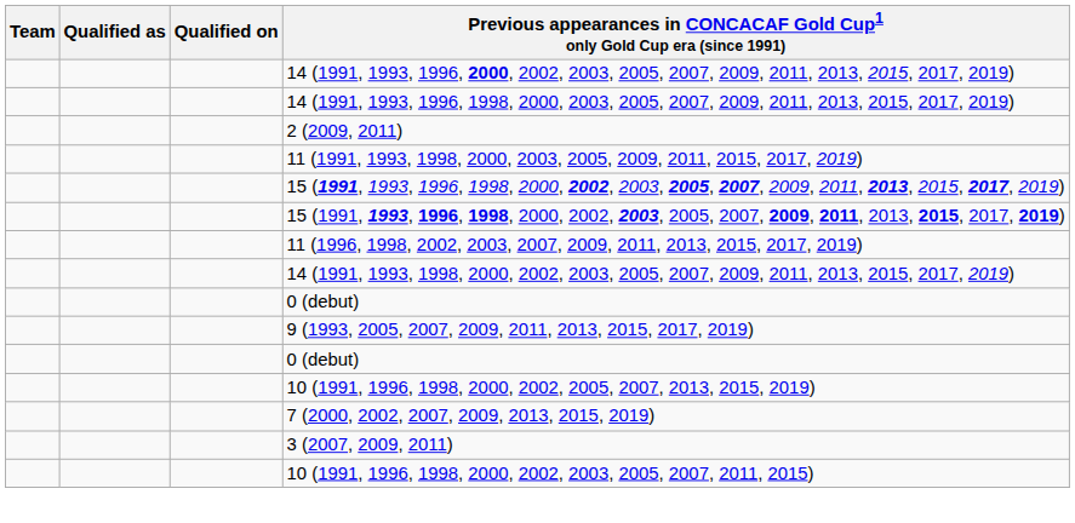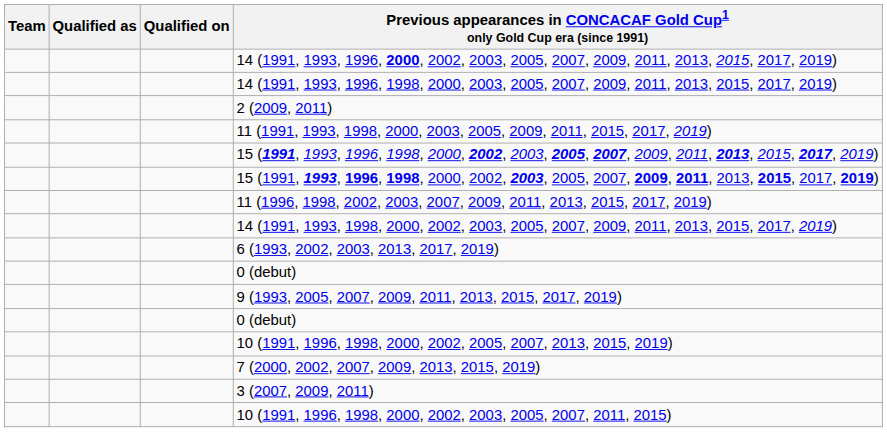 <table class="wikitable sortable" style="text-align:left;">
 <tr>
 <th>Team</th>
 <th>Qualified as</th>
 <th>Qualified on</th>
 <th data-sort-type="number">Previous appearances in <a href='#'>CONCACAF Gold Cup</a><sup><strong><a href='#'>1</a></strong></sup><br><small>only Gold Cup era (since 1991)</small></th>
 </tr>
 <tr>
 <td></td>
 <td></td>
 <td></td>
 <td>14 (<a href='#'>1991</a>, <a href='#'>1993</a>, <a href='#'>1996</a>, <strong><a href='#'>2000</a></strong>, <a href='#'>2002</a>, <a href='#'>2003</a>, <a href='#'>2005</a>, <a href='#'>2007</a>, <a href='#'>2009</a>, <a href='#'>2011</a>, <a href='#'>2013</a>, <em><a href='#'>2015</a></em>, <a href='#'>2017</a>, <a href='#'>2019</a>)</td>
 </tr>
 <tr>
 <td></td>
 <td></td>
 <td></td>
 <td>14 (<a href='#'>1991</a>, <a href='#'>1993</a>, <a href='#'>1996</a>, <a href='#'>1998</a>, <a href='#'>2000</a>, <a href='#'>2003</a>, <a href='#'>2005</a>, <a href='#'>2007</a>, <a href='#'>2009</a>, <a href='#'>2011</a>, <a href='#'>2013</a>, <a href='#'>2015</a>, <a href='#'>2017</a>, <a href='#'>2019</a>)</td>
 </tr>
 <tr>
 <td></td>
 <td></td>
 <td></td>
 <td>2 (<a href='#'>2009</a>, <a href='#'>2011</a>)</td>
 </tr>
 <tr>
 <td></td>
 <td></td>
 <td></td>
 <td>11 (<a href='#'>1991</a>, <a href='#'>1993</a>, <a href='#'>1998</a>, <a href='#'>2000</a>, <a href='#'>2003</a>, <a href='#'>2005</a>, <a href='#'>2009</a>, <a href='#'>2011</a>, <a href='#'>2015</a>, <a href='#'>2017</a>, <em><a href='#'>2019</a></em>)</td>
 </tr>
 <tr>
 <td></td>
 <td></td>
 <td></td>
 <td>15 (<strong><em><a href='#'>1991</a></em></strong>, <em><a href='#'>1993</a></em>, <em><a href='#'>1996</a></em>, <em><a href='#'>1998</a></em>, <em><a href='#'>2000</a></em>, <strong><em><a href='#'>2002</a></em></strong>, <em><a href='#'>2003</a></em>, <strong><em><a href='#'>2005</a></em></strong>, <strong><em><a href='#'>2007</a></em></strong>, <em><a href='#'>2009</a></em>, <em><a href='#'>2011</a></em>, <strong><em><a href='#'>2013</a></em></strong>, <em><a href='#'>2015</a></em>, <strong><em><a href='#'>2017</a></em></strong>, <em><a href='#'>2019</a></em>)</td>
 </tr>
 <tr>
 <td></td>
 <td></td>
 <td></td>
 <td>15 (<a href='#'>1991</a>, <strong><em><a href='#'>1993</a></em></strong>, <strong><a href='#'>1996</a></strong>, <strong><a href='#'>1998</a></strong>, <a href='#'>2000</a>, <a href='#'>2002</a>, <strong><em><a href='#'>2003</a></em></strong>, <a href='#'>2005</a>, <a href='#'>2007</a>, <strong><a href='#'>2009</a></strong>, <strong><a href='#'>2011</a></strong>, <a href='#'>2013</a>, <strong><a href='#'>2015</a></strong>, <a href='#'>2017</a>, <strong><a href='#'>2019</a></strong>)</td>
 </tr>
 <tr>
 <td></td>
 <td></td>
 <td></td>
 <td>11 (<a href='#'>1996</a>, <a href='#'>1998</a>, <a href='#'>2002</a>, <a href='#'>2003</a>, <a href='#'>2007</a>, <a href='#'>2009</a>, <a href='#'>2011</a>, <a href='#'>2013</a>, <a href='#'>2015</a>, <a href='#'>2017</a>, <a href='#'>2019</a>)</td>
 </tr>
 <tr>
 <td></td>
 <td></td>
 <td></td>
 <td>14 (<a href='#'>1991</a>, <a href='#'>1993</a>, <a href='#'>1998</a>, <a href='#'>2000</a>, <a href='#'>2002</a>, <a href='#'>2003</a>, <a href='#'>2005</a>, <a href='#'>2007</a>, <a href='#'>2009</a>, <a href='#'>2011</a>, <a href='#'>2013</a>, <a href='#'>2015</a>, <a href='#'>2017</a>, <em><a href='#'>2019</a></em>)</td>
 </tr>
 <tr>
 <td></td>
 <td></td>
 <td></td>
+<td>6 (<a href='#'>1993</a>, <a href='#'>2002</a>, <a href='#'>2003</a>, <a href='#'>2013</a>, <a href='#'>2017</a>, <a href='#'>2019</a>)</td>
+</tr>
+<tr>
+<td></td>
+<td></td>
+<td></td>
 <td>0 (debut)</td>
 </tr>
 <tr>
 <td></td>
 <td></td>
 <td></td>
 <td>9 (<a href='#'>1993</a>, <a href='#'>2005</a>, <a href='#'>2007</a>, <a href='#'>2009</a>, <a href='#'>2011</a>, <a href='#'>2013</a>, <a href='#'>2015</a>, <a href='#'>2017</a>, <a href='#'>2019</a>)</td>
 </tr>
 <tr>
 <td></td>
 <td></td>
 <td></td>
 <td>0 (debut)</td>
 </tr>
 <tr>
 <td></td>
 <td></td>
 <td></td>
 <td>10 (<a href='#'>1991</a>, <a href='#'>1996</a>, <a href='#'>1998</a>, <a href='#'>2000</a>, <a href='#'>2002</a>, <a href='#'>2005</a>, <a href='#'>2007</a>, <a href='#'>2013</a>, <a href='#'>2015</a>, <a href='#'>2019</a>)</td>
 </tr>
 <tr>
 <td></td>
 <td></td>
 <td></td>
 <td>7 (<a href='#'>2000</a>, <a href='#'>2002</a>, <a href='#'>2007</a>, <a href='#'>2009</a>, <a href='#'>2013</a>, <a href='#'>2015</a>, <a href='#'>2019</a>)</td>
 </tr>
 <tr>
 <td></td>
 <td></td>
 <td></td>
 <td>3 (<a href='#'>2007</a>, <a href='#'>2009</a>, <a href='#'>2011</a>)</td>
 </tr>
 <tr>
 <td></td>
 <td></td>
 <td></td>
 <td>10 (<a href='#'>1991</a>, <a href='#'>1996</a>, <a href='#'>1998</a>, <a href='#'>2000</a>, <a href='#'>2002</a>, <a href='#'>2003</a>, <a href='#'>2005</a>, <a href='#'>2007</a>, <a href='#'>2011</a>, <a href='#'>2015</a>)</td>
 </tr>
 </table>
